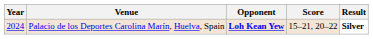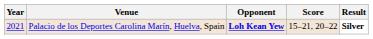 <table class="sortable wikitable" style="font-size: 90%;">
 <tr>
 <th>Year</th>
 <th>Venue</th>
 <th>Opponent</th>
 <th>Score</th>
 <th>Result</th>
 </tr>
 <tr style="background:#F3E6D7">
-<td align="center"><a href='#'>2024</a></td>
+<td align="center"><a href='#'>2021</a></td>
 <td align="left"><a href='#'>Palacio de los Deportes Carolina Marín</a>, <a href='#'>Huelva</a>, Spain</td>
 <td align="left"><strong> <a href='#'>Loh Kean Yew</a></strong></td>
 <td align="left">15–21, 20–22</td>
 <td style="text-align:left; background:white"> <strong>Silver</strong></td>
 </tr>
 </table>
